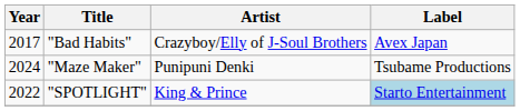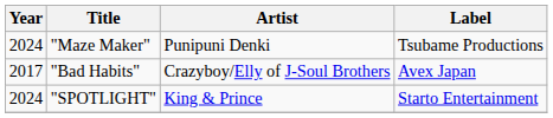 <table class="wikitable">
 <tr>
 <th align="center" width="20">Year</th>
 <th align="center">Title</th>
 <th align="center">Artist</th>
 <th align="center">Label</th>
+</tr>
+<tr>
+<td>2024</td>
+<td>"Maze Maker"</td>
+<td>Punipuni Denki</td>
+<td>Tsubame Productions</td>
 </tr>
 <tr>
 <td>2017</td>
 <td>"Bad Habits"</td>
 <td>Crazyboy/<a href='#'>Elly</a> of <a href='#'>J-Soul Brothers</a></td>
 <td><a href='#'>Avex Japan</a></td>
 </tr>
 <tr>
 <td>2024</td>
-<td>"Maze Maker"</td>
-<td>Punipuni Denki</td>
-<td>Tsubame Productions</td>
-</tr>
-<tr>
-<td>2022</td>
 <td>"SPOTLIGHT"</td>
 <td><a href='#'>King & Prince</a></td>
-<td style="background: lightblue;"><a href='#'>Starto Entertainment</a></td>
+<td><a href='#'>Starto Entertainment</a></td>
 </tr>
 <tr>
 </tr>
 </table>
